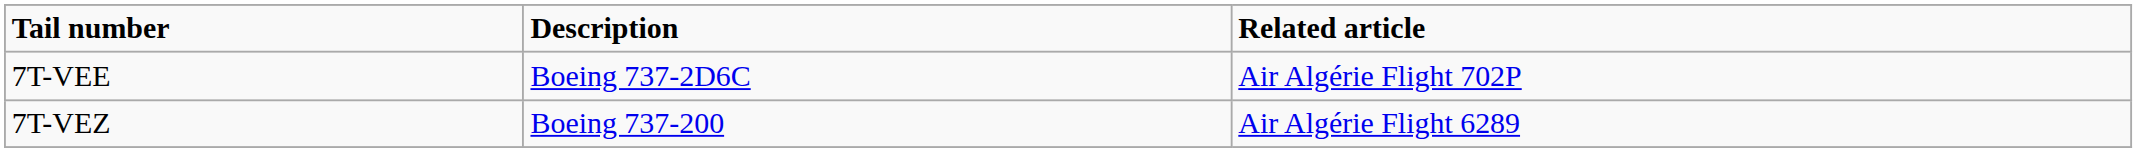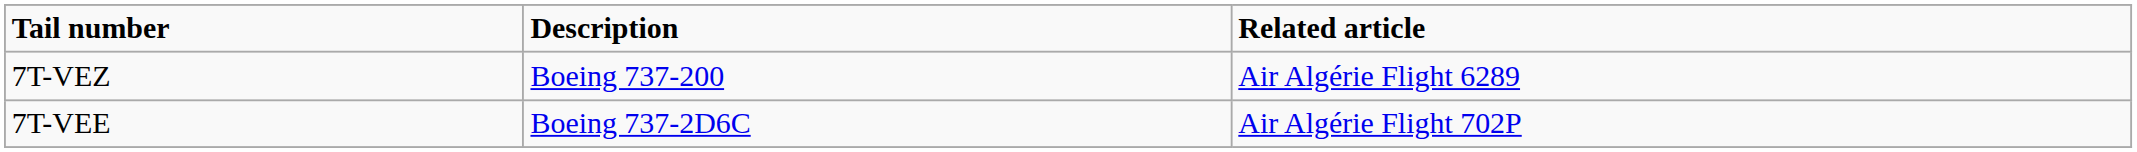 <table class="wikitable" width="90%">
 <tr>
 <td><strong>Tail number</strong></td>
 <td><strong>Description</strong></td>
 <td><strong>Related article</strong></td>
 </tr>
 <tr>
+<td>7T-VEZ</td>
+<td><a href='#'>Boeing 737-200</a></td>
+<td><a href='#'>Air Algérie Flight 6289</a></td>
+</tr>
+<tr>
 <td>7T-VEE</td>
 <td><a href='#'>Boeing 737-2D6C</a></td>
 <td><a href='#'>Air Algérie Flight 702P</a></td>
 </tr>
-<tr>
-<td>7T-VEZ</td>
-<td><a href='#'>Boeing 737-200</a></td>
-<td><a href='#'>Air Algérie Flight 6289</a></td>
-</tr>
 </table>
